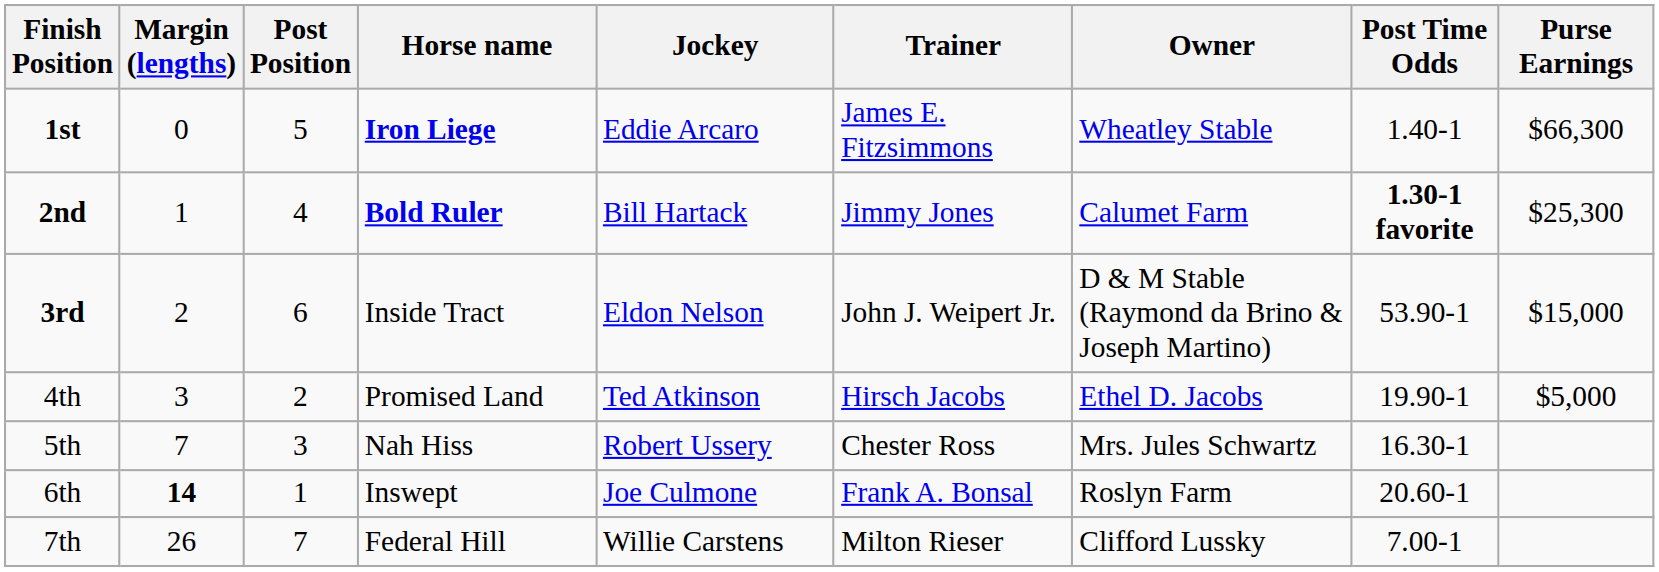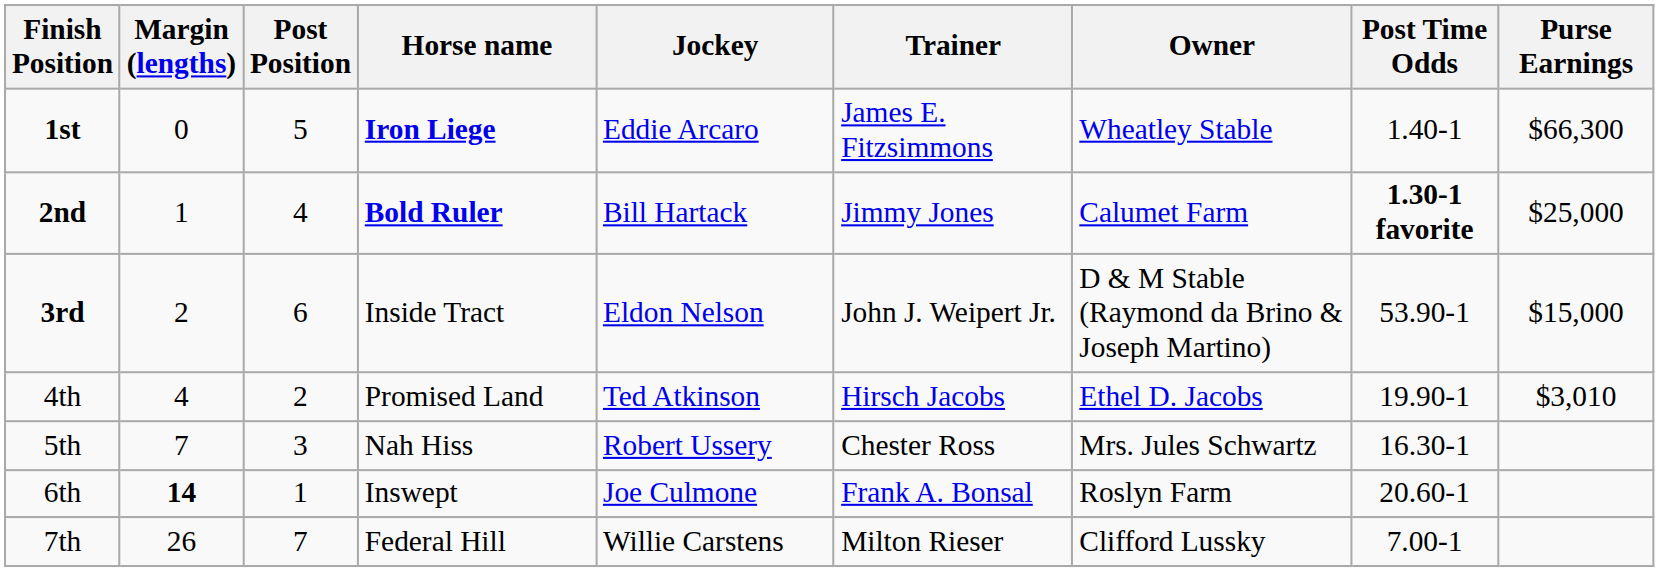 <table class="wikitable sortable" | border="2" cellpadding="1" style="border-collapse: collapse; font-size:90%">
 <tr>
 <th width="45px">Finish <br> Position</th>
 <th width="45px">Margin<br> <span>(<a href='#'>lengths</a>)</span></th>
 <th width="40px">Post <br> Position</th>
 <th width="110px">Horse name</th>
 <th width="110px">Jockey</th>
 <th width="110px">Trainer</th>
 <th width="130px">Owner</th>
 <th width="65px">Post Time <br> Odds</th>
 <th width="70px">Purse <br> Earnings</th>
 </tr>
 <tr>
 <td align=center><strong>1<span>st</span></strong></td>
 <td align=center>0</td>
 <td align=center>5</td>
 <td><strong><a href='#'>Iron Liege</a></strong></td>
 <td><a href='#'>Eddie Arcaro</a></td>
 <td><a href='#'>James E. Fitzsimmons</a></td>
 <td><a href='#'>Wheatley Stable</a></td>
 <td align=center>1.40-1</td>
 <td align=center>$66,300</td>
 </tr>
 <tr>
 <td align=center><strong>2<span>nd</span></strong></td>
 <td align=center>1</td>
 <td align=center>4</td>
 <td><strong><a href='#'>Bold Ruler</a></strong></td>
 <td><a href='#'>Bill Hartack</a></td>
 <td><a href='#'>Jimmy Jones</a></td>
 <td><a href='#'>Calumet Farm</a></td>
 <td align=center><strong>1.30-1</strong> <br><strong><span>favorite</span></strong></td>
-<td align=center>$25,300</td>
+<td align=center>$25,000</td>
 </tr>
 <tr>
 <td align=center><strong>3<span>rd</span></strong></td>
 <td align=center>2<span></span></td>
 <td align=center>6</td>
 <td>Inside Tract</td>
 <td><a href='#'>Eldon Nelson</a></td>
 <td>John J. Weipert Jr.</td>
 <td>D & M Stable (Raymond da Brino & Joseph Martino)</td>
 <td align=center>53.90-1</td>
 <td align=center>$15,000</td>
 </tr>
 <tr>
 <td align=center>4<span>th</span></td>
-<td align=center>3<span></span></td>
+<td align=center>4<span></span></td>
 <td align=center>2</td>
 <td>Promised Land</td>
 <td><a href='#'>Ted Atkinson</a></td>
 <td><a href='#'>Hirsch Jacobs</a></td>
 <td><a href='#'>Ethel D. Jacobs</a></td>
 <td align=center>19.90-1</td>
-<td align=center>$5,000</td>
+<td align=center>$3,010</td>
 </tr>
 <tr>
 <td align=center>5<span>th</span></td>
 <td align=center>7<span></span></td>
 <td align=center>3</td>
 <td>Nah Hiss</td>
 <td><a href='#'>Robert Ussery</a></td>
 <td>Chester Ross</td>
 <td>Mrs. Jules Schwartz</td>
 <td align=center>16.30-1</td>
 <td align=center></td>
 </tr>
 <tr>
 <td align=center>6<span>th</span></td>
 <td align=center><strong>14<span></span></strong></td>
 <td align=center>1</td>
 <td>Inswept</td>
 <td><a href='#'>Joe Culmone</a></td>
 <td><a href='#'>Frank A. Bonsal</a></td>
 <td>Roslyn Farm</td>
 <td align=center>20.60-1</td>
 <td></td>
 </tr>
 <tr>
 <td align=center>7<span>th</span></td>
 <td align=center>26<span></span></td>
 <td align=center>7</td>
 <td>Federal Hill</td>
 <td>Willie Carstens</td>
 <td>Milton Rieser</td>
 <td>Clifford Lussky</td>
 <td align=center>7.00-1</td>
 <td></td>
 </tr>
 </table>
